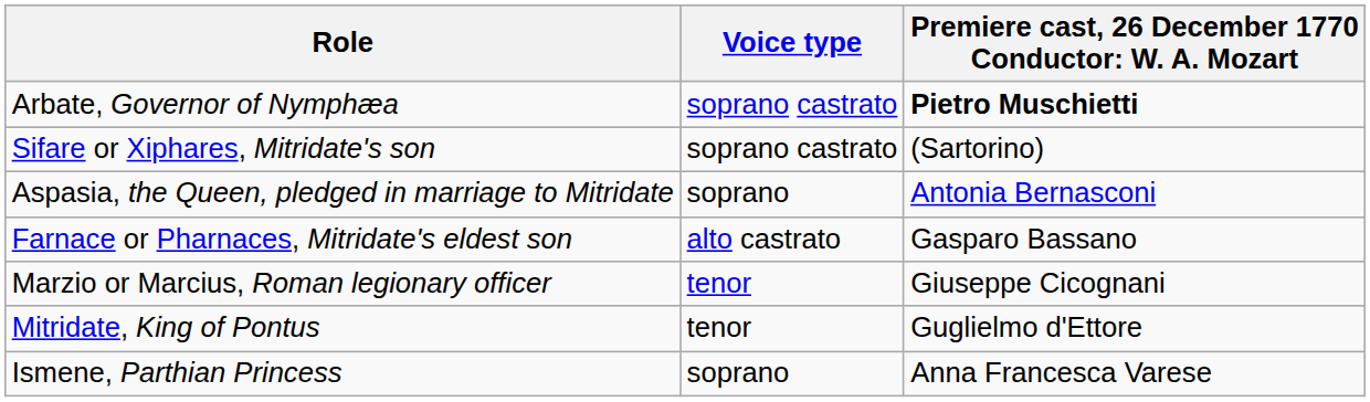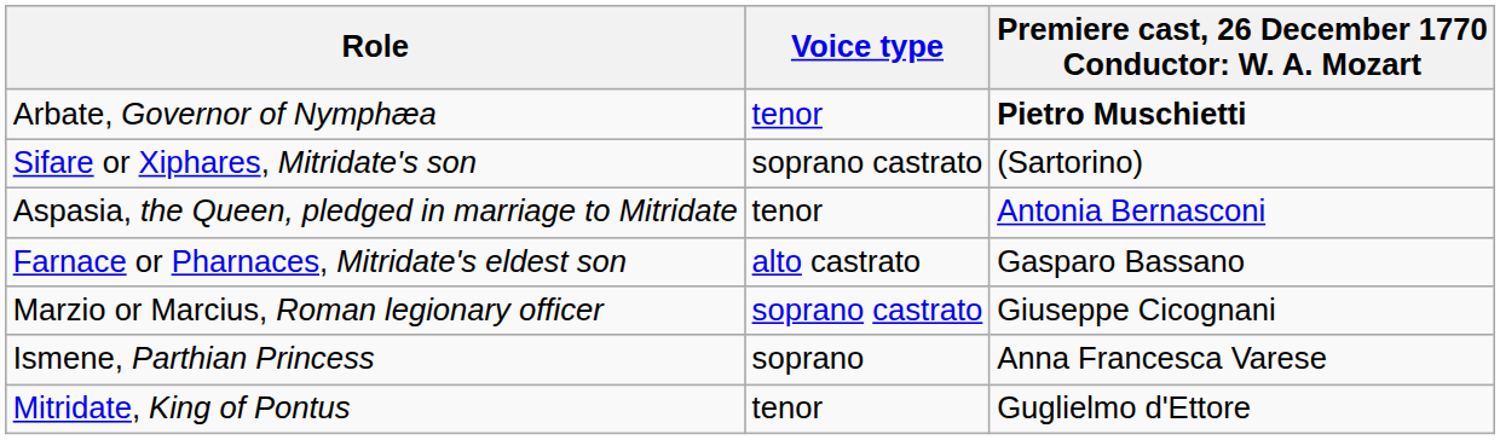 <table class="wikitable">
 <tr>
 <th>Role</th>
 <th><a href='#'>Voice type</a></th>
 <th>Premiere cast, 26 December 1770<br>Conductor: W. A. Mozart</th>
 </tr>
 <tr>
 <td>Arbate, <em>Governor of Nymphæa </em></td>
-<td><a href='#'>soprano</a> <a href='#'>castrato</a></td>
+<td><a href='#'>tenor</a></td>
 <td><strong>Pietro Muschietti</strong></td>
 </tr>
 <tr>
 <td><a href='#'>Sifare</a> or <a href='#'>Xiphares</a>, <em>Mitridate's son</em></td>
 <td>soprano castrato</td>
 <td> (Sartorino)</td>
 </tr>
 <tr>
 <td>Aspasia, <em>the Queen, pledged in marriage to Mitridate</em></td>
-<td>soprano</td>
+<td>tenor</td>
 <td><a href='#'>Antonia Bernasconi</a></td>
 </tr>
 <tr>
 <td><a href='#'>Farnace</a> or <a href='#'>Pharnaces</a>, <em>Mitridate's eldest son</em></td>
 <td><a href='#'>alto</a> castrato</td>
 <td>Gasparo Bassano</td>
 </tr>
 <tr>
 <td>Marzio or Marcius, <em>Roman legionary officer</em></td>
-<td><a href='#'>tenor</a></td>
+<td><a href='#'>soprano</a> <a href='#'>castrato</a></td>
 <td>Giuseppe Cicognani</td>
+</tr>
+<tr>
+<td>Ismene, <em>Parthian Princess</em></td>
+<td>soprano</td>
+<td>Anna Francesca Varese</td>
 </tr>
 <tr>
 <td><a href='#'>Mitridate</a>, <em>King of Pontus </em></td>
 <td>tenor</td>
 <td>Guglielmo d'Ettore</td>
 </tr>
-<tr>
-<td>Ismene, <em>Parthian Princess</em></td>
-<td>soprano</td>
-<td>Anna Francesca Varese</td>
-</tr>
 </table>
